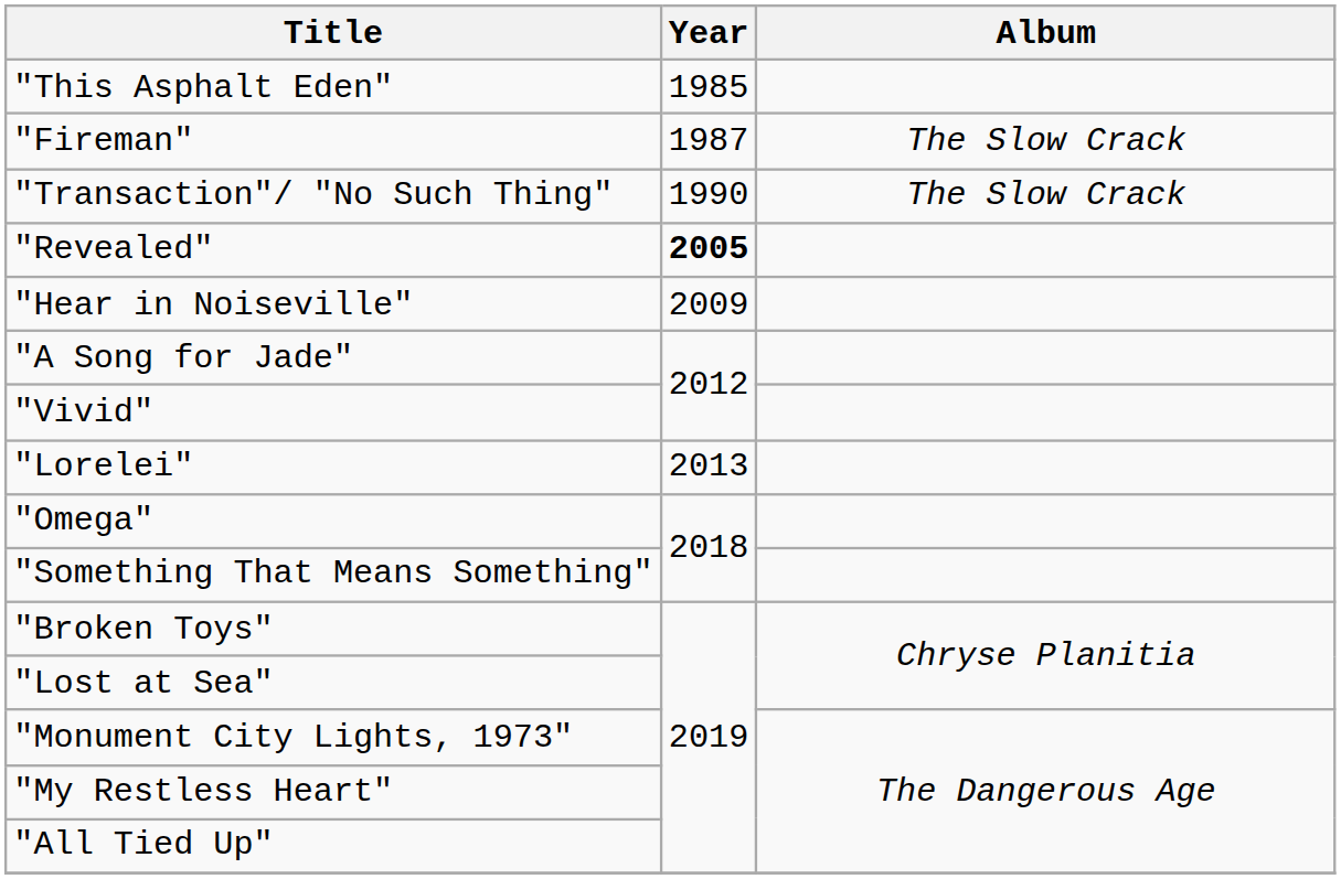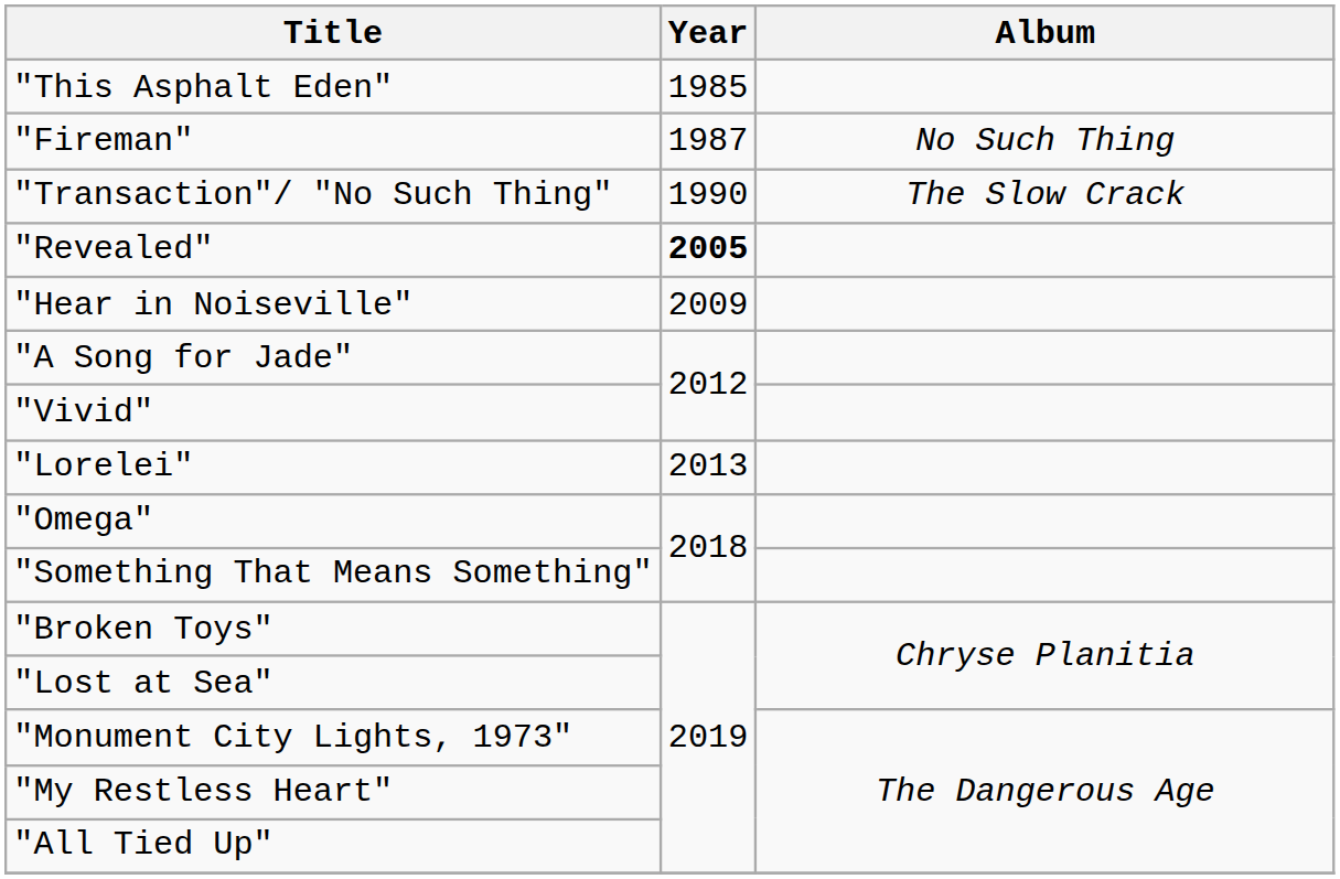 <table class="wikitable" style="text-align:center;">
 <tr>
 <th scope="col">Title</th>
 <th scope="col">Year</th>
 <th scope="col" width="220">Album</th>
 </tr>
 <tr>
 <td align="left">"This Asphalt Eden"</td>
 <td>1985</td>
 <td></td>
 </tr>
 <tr>
 <td align="left">"Fireman"</td>
 <td>1987</td>
-<td><em>The Slow Crack</em></td>
+<td><em>No Such Thing</em></td>
 </tr>
 <tr>
 <td align="left">"Transaction"/ "No Such Thing"</td>
 <td>1990</td>
 <td><em>The Slow Crack</em></td>
 </tr>
 <tr>
 <td align="left">"Revealed" <br> </td>
 <td><strong>2005</strong></td>
 <td></td>
 </tr>
 <tr>
 <td align="left">"Hear in Noiseville"<br> </td>
 <td>2009</td>
 <td></td>
 </tr>
 <tr>
 <td align="left">"A Song for Jade"</td>
 <td rowspan="2">2012</td>
 <td></td>
 </tr>
 <tr>
 <td align="left">"Vivid"</td>
 <td></td>
 </tr>
 <tr>
 <td align="left">"Lorelei"<br> </td>
 <td>2013</td>
 <td></td>
 </tr>
 <tr>
 <td align="left">"Omega"<br> </td>
 <td rowspan="2">2018</td>
 <td></td>
 </tr>
 <tr>
 <td align="left">"Something That Means Something"<br> </td>
 <td></td>
 </tr>
 <tr>
 <td align="left">"Broken Toys"<br> </td>
 <td rowspan="5">2019</td>
 <td rowspan="2"><em>Chryse Planitia</em></td>
 </tr>
 <tr>
 <td align="left">"Lost at Sea"<br> </td>
 </tr>
 <tr>
 <td align="left">"Monument City Lights, 1973" <br></td>
 <td rowspan="3"><em>The Dangerous Age</em></td>
 </tr>
 <tr>
 <td align="left">"My Restless Heart" <br></td>
 </tr>
 <tr>
 <td align="left">"All Tied Up" <br></td>
 </tr>
 <tr>
 </tr>
 </table>
